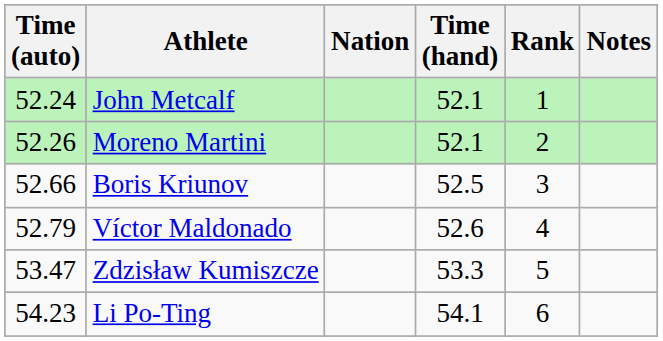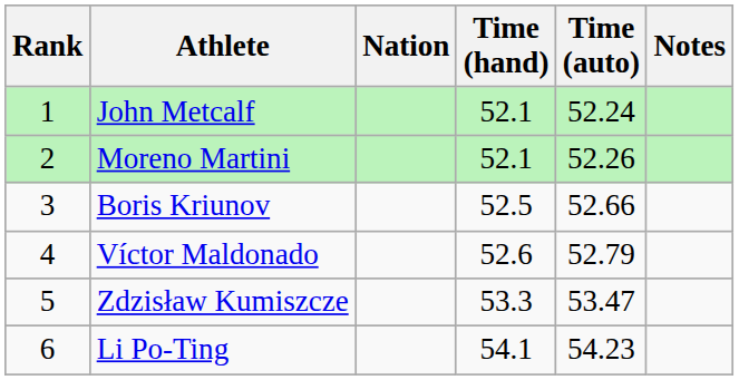 <table class="wikitable sortable" style="text-align:center">
 <tr>
-<th>Time<br>(auto)</th>
+<th>Rank</th>
 <th>Athlete</th>
 <th>Nation</th>
 <th>Time<br>(hand)</th>
-<th>Rank</th>
+<th>Time<br>(auto)</th>
 <th>Notes</th>
 </tr>
 <tr bgcolor=bbf3bb>
-<td>52.24</td>
+<td>1</td>
 <td align=left><a href='#'>John Metcalf</a></td>
 <td align=left></td>
 <td>52.1</td>
-<td>1</td>
+<td>52.24</td>
 <td></td>
 </tr>
 <tr bgcolor=bbf3bb>
-<td>52.26</td>
+<td>2</td>
 <td align=left><a href='#'>Moreno Martini</a></td>
 <td align=left></td>
 <td>52.1</td>
-<td>2</td>
+<td>52.26</td>
 <td></td>
 </tr>
 <tr>
-<td>52.66</td>
+<td>3</td>
 <td align=left><a href='#'>Boris Kriunov</a></td>
 <td align=left></td>
 <td>52.5</td>
-<td>3</td>
+<td>52.66</td>
 <td></td>
 </tr>
 <tr>
-<td>52.79</td>
+<td>4</td>
 <td align=left><a href='#'>Víctor Maldonado</a></td>
 <td align=left></td>
 <td>52.6</td>
-<td>4</td>
+<td>52.79</td>
 <td></td>
 </tr>
 <tr>
-<td>53.47</td>
+<td>5</td>
 <td align=left><a href='#'>Zdzisław Kumiszcze</a></td>
 <td align=left></td>
 <td>53.3</td>
-<td>5</td>
+<td>53.47</td>
 <td></td>
 </tr>
 <tr>
-<td>54.23</td>
+<td>6</td>
 <td align=left><a href='#'>Li Po-Ting</a></td>
 <td align=left></td>
 <td>54.1</td>
-<td>6</td>
+<td>54.23</td>
 <td></td>
 </tr>
 </table>
